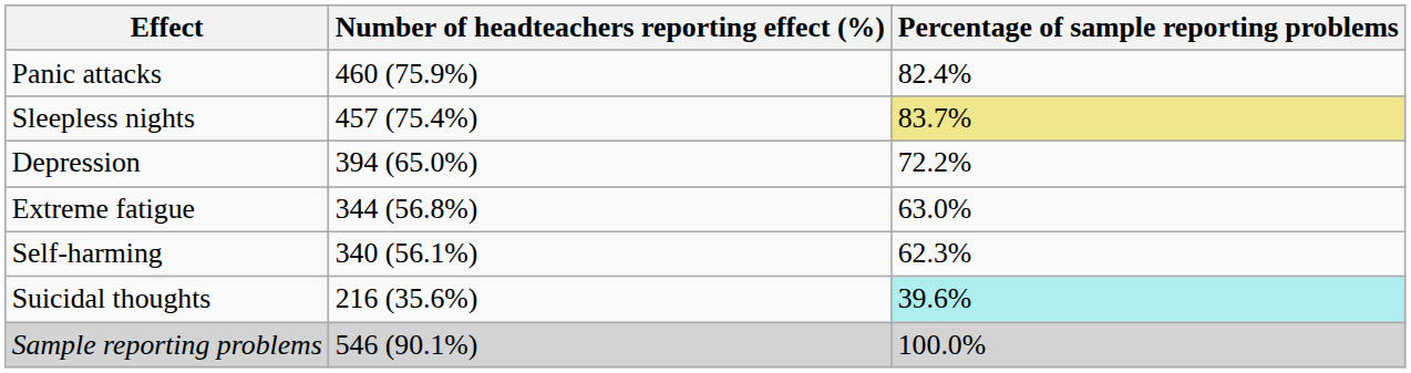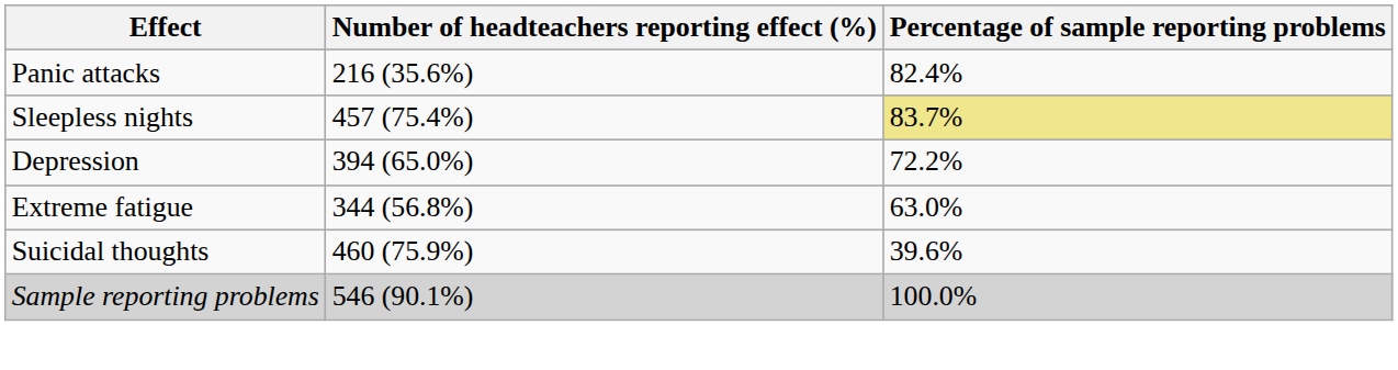 <table class="wikitable ">
 <tr>
 <th>Effect</th>
 <th>Number of headteachers reporting effect (%)</th>
 <th>Percentage of sample reporting problems</th>
 </tr>
 <tr>
 <td>Panic attacks</td>
-<td>460 (75.9%)</td>
+<td>216 (35.6%)</td>
 <td>82.4%</td>
 </tr>
 <tr>
 <td>Sleepless nights</td>
 <td>457 (75.4%)</td>
 <td style="background: khaki;">83.7%</td>
 </tr>
 <tr>
 <td>Depression</td>
 <td>394 (65.0%)</td>
 <td>72.2%</td>
 </tr>
 <tr>
 <td>Extreme fatigue</td>
 <td>344 (56.8%)</td>
 <td>63.0%</td>
 </tr>
 <tr>
-<td>Self-harming</td>
-<td>340 (56.1%)</td>
-<td>62.3%</td>
-</tr>
-<tr>
 <td>Suicidal thoughts</td>
-<td>216 (35.6%)</td>
-<td style="background: paleturquoise;">39.6%</td>
+<td>460 (75.9%)</td>
+<td>39.6%</td>
 </tr>
 <tr>
 <td style=background-color:lightgray><em>Sample reporting problems</em></td>
 <td style=background-color:lightgray>546 (90.1%)</td>
 <td style="background-color:lightgray">100.0%</td>
 </tr>
 </table>
